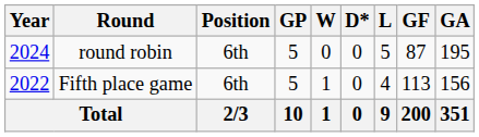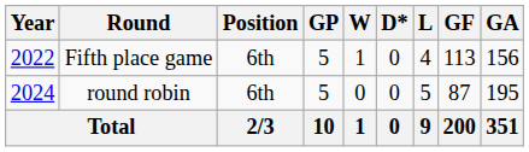 <table class="wikitable" style="text-align: center;">
 <tr>
 <th>Year</th>
 <th>Round</th>
 <th>Position</th>
 <th>GP</th>
 <th>W</th>
 <th>D*</th>
 <th>L</th>
 <th>GF</th>
 <th>GA</th>
 </tr>
 <tr>
+<td> <a href='#'>2022</a></td>
+<td>Fifth place game</td>
+<td>6th</td>
+<td>5</td>
+<td>1</td>
+<td>0</td>
+<td>4</td>
+<td>113</td>
+<td>156</td>
+</tr>
+<tr>
 <td> <a href='#'>2024</a></td>
 <td>round robin</td>
 <td>6th</td>
 <td>5</td>
 <td>0</td>
 <td>0</td>
 <td>5</td>
 <td>87</td>
 <td>195</td>
-</tr>
-<tr>
-<td> <a href='#'>2022</a></td>
-<td>Fifth place game</td>
-<td>6th</td>
-<td>5</td>
-<td>1</td>
-<td>0</td>
-<td>4</td>
-<td>113</td>
-<td>156</td>
 </tr>
 <tr>
 <th colspan=2>Total</th>
 <th>2/3</th>
 <th>10</th>
 <th>1</th>
 <th>0</th>
 <th>9</th>
 <th>200</th>
 <th>351</th>
 </tr>
 </table>
